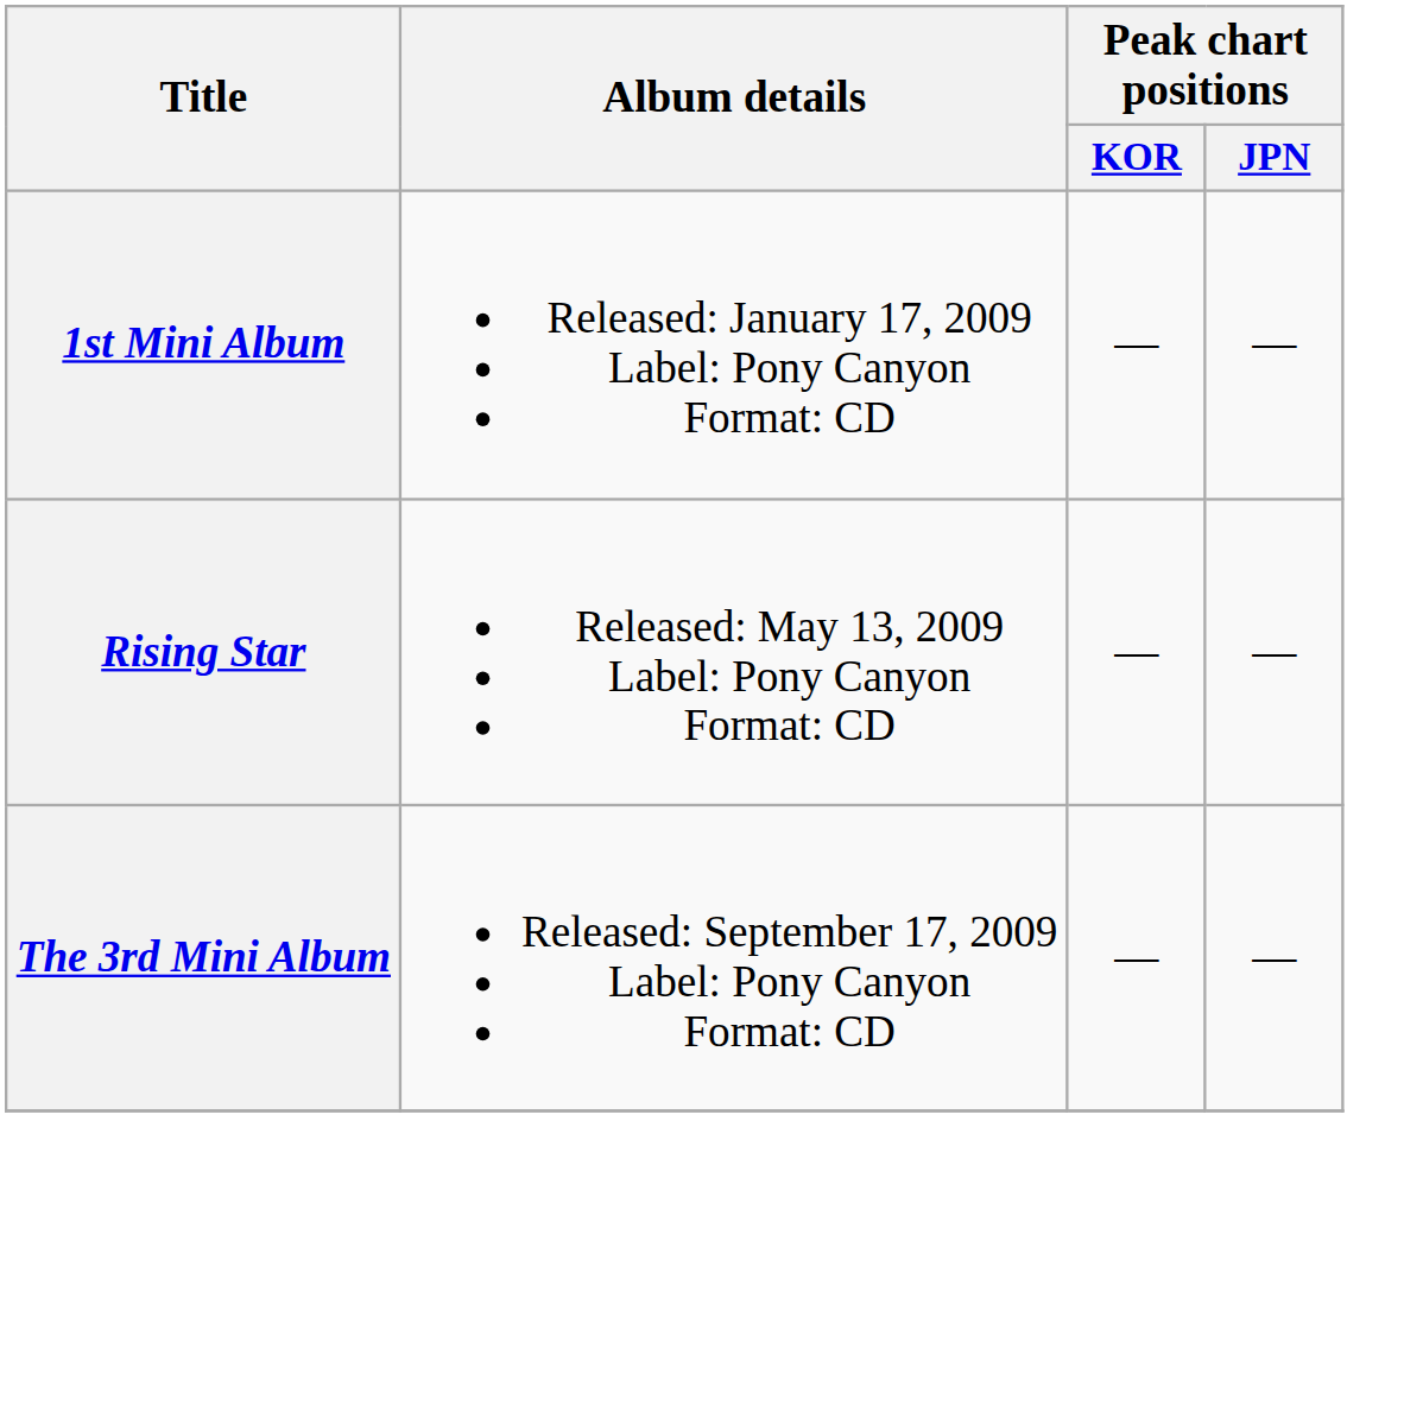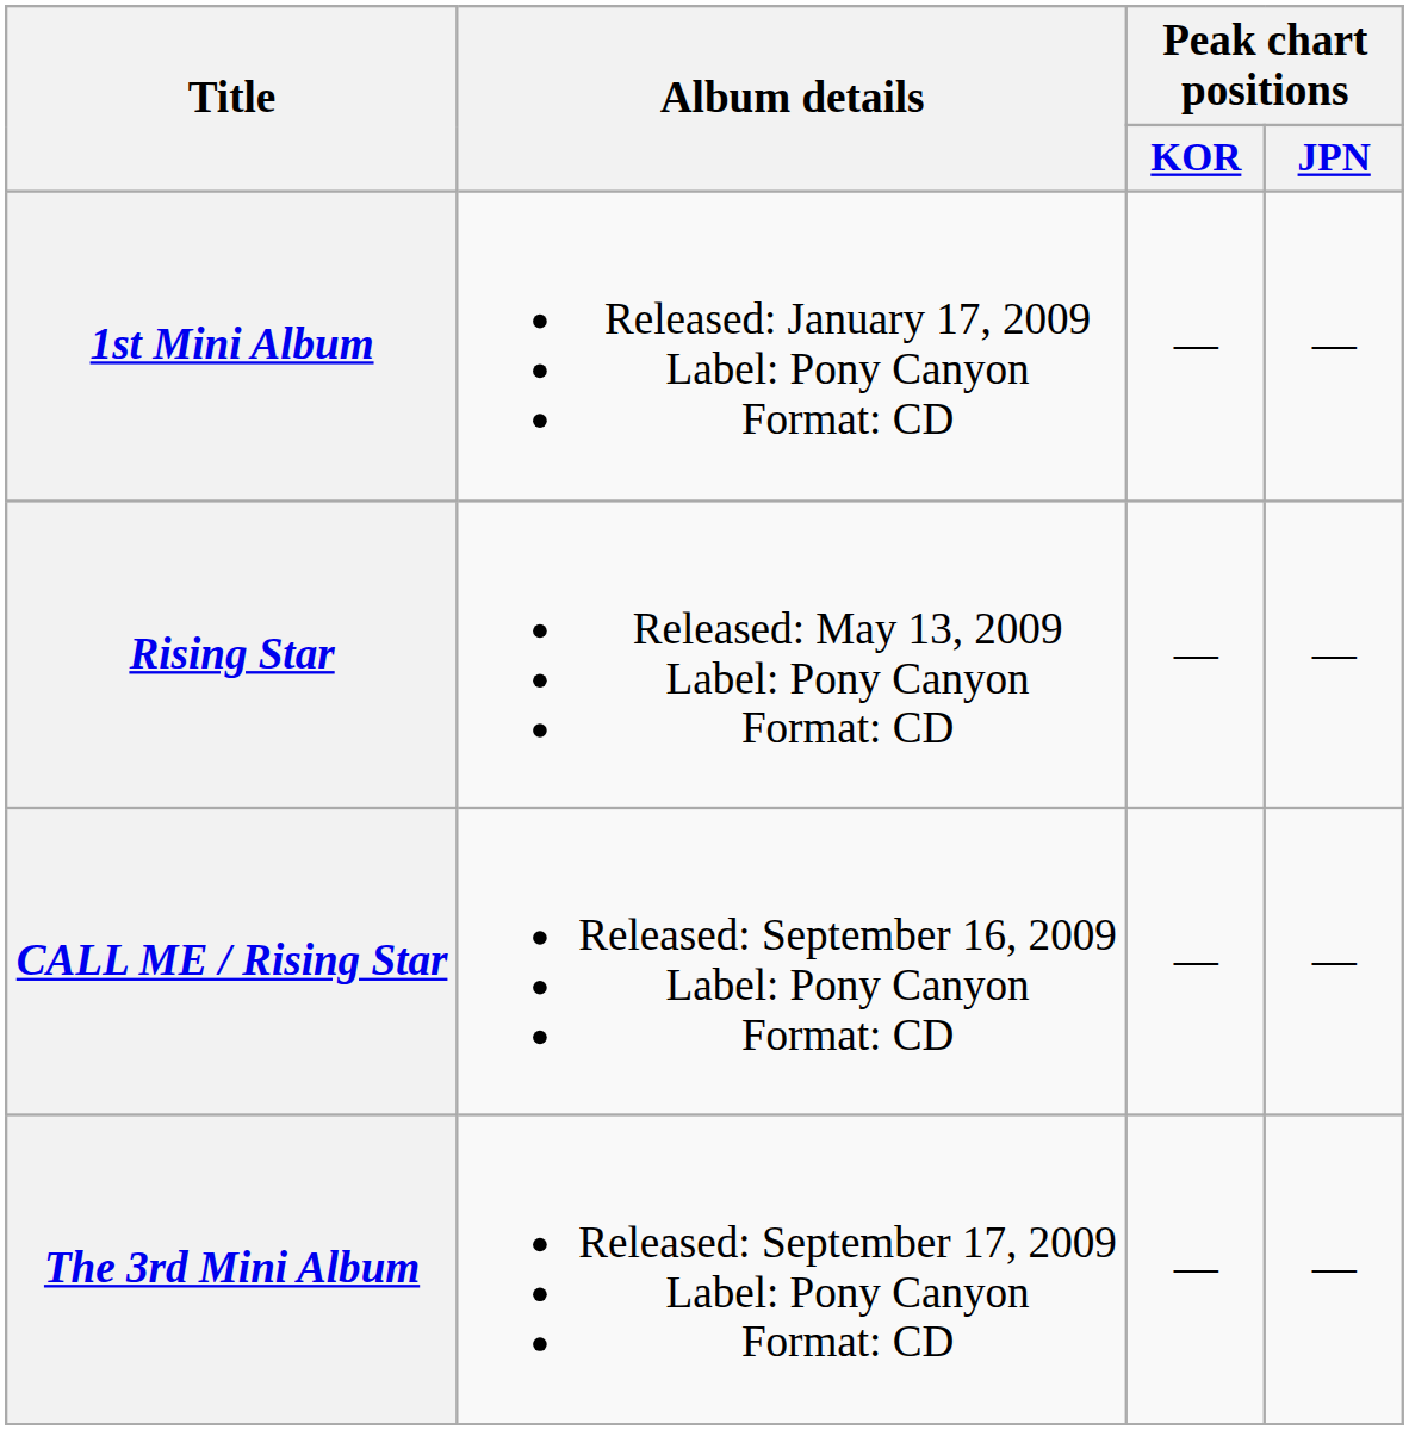 <table class="wikitable plainrowheaders" style="text-align:center;">
 <tr>
 <th scope="col" rowspan="2">Title</th>
 <th scope="col" rowspan="2">Album details</th>
 <th scope="col" colspan="2">Peak chart positions</th>
 </tr>
 <tr>
 <th scope="col" style="width:3em;font-size:90%;"><a href='#'>KOR</a><br></th>
 <th scope="col" style="width:3em;font-size:90%;"><a href='#'>JPN</a><br></th>
 </tr>
 <tr>
 <th scope="row"><em><a href='#'>1st Mini Album</a></em></th>
 <td><br><ul><li>Released: January 17, 2009 </li><li>Label: Pony Canyon</li><li>Format: CD</li></ul></td>
 <td>—</td>
 <td>—</td>
 </tr>
 <tr>
 <th scope="row"><em><a href='#'>Rising Star</a></em></th>
 <td><br><ul><li>Released: May 13, 2009 </li><li>Label: Pony Canyon</li><li>Format: CD</li></ul></td>
 <td>—</td>
 <td>—</td>
 </tr>
 <tr>
+<th scope="row"><em><a href='#'>CALL ME / Rising Star</a></em></th>
+<td><br><ul><li>Released: September 16, 2009 </li><li>Label: Pony Canyon</li><li>Format: CD</li></ul></td>
+<td>—</td>
+<td>—</td>
+</tr>
+<tr>
 <th scope="row"><em><a href='#'>The 3rd Mini Album</a></em></th>
 <td><br><ul><li>Released: September 17, 2009 </li><li>Label: Pony Canyon</li><li>Format: CD</li></ul></td>
 <td>—</td>
 <td>—</td>
 </tr>
 <tr>
 </tr>
 </table>
